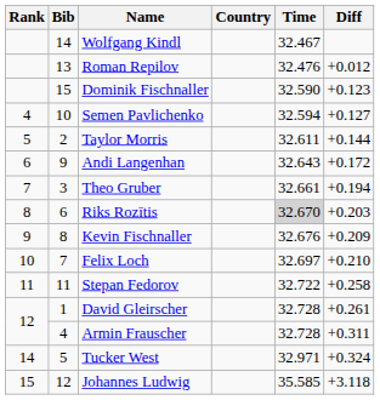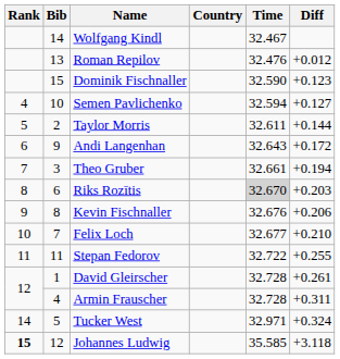 <table class="wikitable sortable" style="text-align:center">
 <tr>
 <th>Rank</th>
 <th>Bib</th>
 <th>Name</th>
 <th>Country</th>
 <th>Time</th>
 <th>Diff</th>
 </tr>
 <tr>
 <td></td>
 <td>14</td>
 <td align=left><a href='#'>Wolfgang Kindl</a></td>
 <td align=left></td>
 <td>32.467</td>
 <td></td>
 </tr>
 <tr>
 <td></td>
 <td>13</td>
 <td align=left><a href='#'>Roman Repilov</a></td>
 <td align=left></td>
 <td>32.476</td>
 <td>+0.012</td>
 </tr>
 <tr>
 <td></td>
 <td>15</td>
 <td align=left><a href='#'>Dominik Fischnaller</a></td>
 <td align=left></td>
 <td>32.590</td>
 <td>+0.123</td>
 </tr>
 <tr>
 <td>4</td>
 <td>10</td>
 <td align=left><a href='#'>Semen Pavlichenko</a></td>
 <td align=left></td>
 <td>32.594</td>
 <td>+0.127</td>
 </tr>
 <tr>
 <td>5</td>
 <td>2</td>
 <td align=left><a href='#'>Taylor Morris</a></td>
 <td align=left></td>
 <td>32.611</td>
 <td>+0.144</td>
 </tr>
 <tr>
 <td>6</td>
 <td>9</td>
 <td align=left><a href='#'>Andi Langenhan</a></td>
 <td align=left></td>
 <td>32.643</td>
 <td>+0.172</td>
 </tr>
 <tr>
 <td>7</td>
 <td>3</td>
 <td align=left><a href='#'>Theo Gruber</a></td>
 <td align=left></td>
 <td>32.661</td>
 <td>+0.194</td>
 </tr>
 <tr>
 <td>8</td>
 <td>6</td>
 <td align=left><a href='#'>Riks Rozītis</a></td>
 <td align=left></td>
 <td style="background: lightgrey;">32.670</td>
 <td>+0.203</td>
 </tr>
 <tr>
 <td>9</td>
 <td>8</td>
 <td align=left><a href='#'>Kevin Fischnaller</a></td>
 <td align=left></td>
 <td>32.676</td>
-<td>+0.209</td>
+<td>+0.206</td>
 </tr>
 <tr>
 <td>10</td>
 <td>7</td>
 <td align=left><a href='#'>Felix Loch</a></td>
 <td align=left></td>
-<td>32.697</td>
+<td>32.677</td>
 <td>+0.210</td>
 </tr>
 <tr>
 <td>11</td>
 <td>11</td>
 <td align=left><a href='#'>Stepan Fedorov</a></td>
 <td align=left></td>
 <td>32.722</td>
-<td>+0.258</td>
+<td>+0.255</td>
 </tr>
 <tr>
 <td rowspan=2>12</td>
 <td>1</td>
 <td align=left><a href='#'>David Gleirscher</a></td>
 <td align=left></td>
 <td>32.728</td>
 <td>+0.261</td>
 </tr>
 <tr>
 <td>4</td>
 <td align=left><a href='#'>Armin Frauscher</a></td>
 <td align=left></td>
 <td>32.728</td>
 <td>+0.311</td>
 </tr>
 <tr>
 <td>14</td>
 <td>5</td>
 <td align=left><a href='#'>Tucker West</a></td>
 <td align=left></td>
 <td>32.971</td>
 <td>+0.324</td>
 </tr>
 <tr>
-<td>15</td>
+<td><strong>15</strong></td>
 <td>12</td>
 <td align=left><a href='#'>Johannes Ludwig</a></td>
 <td align=left></td>
 <td>35.585</td>
 <td>+3.118</td>
 </tr>
 </table>
